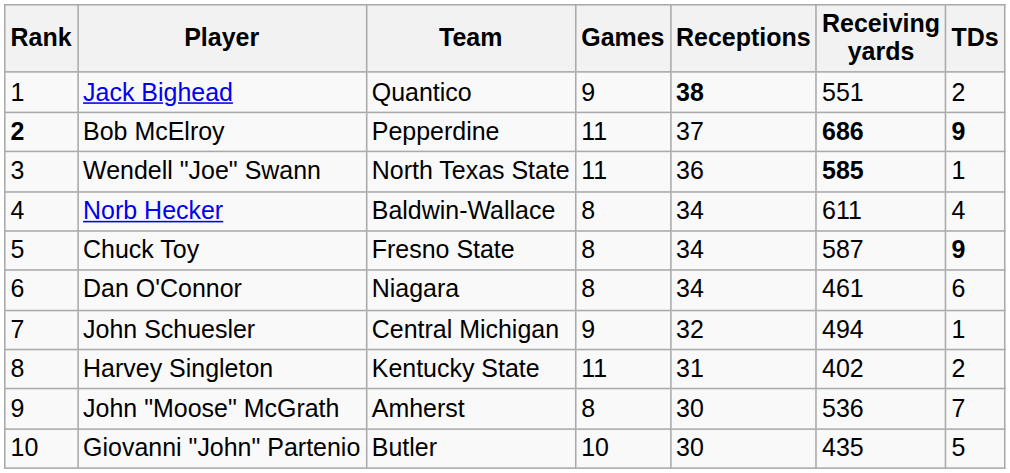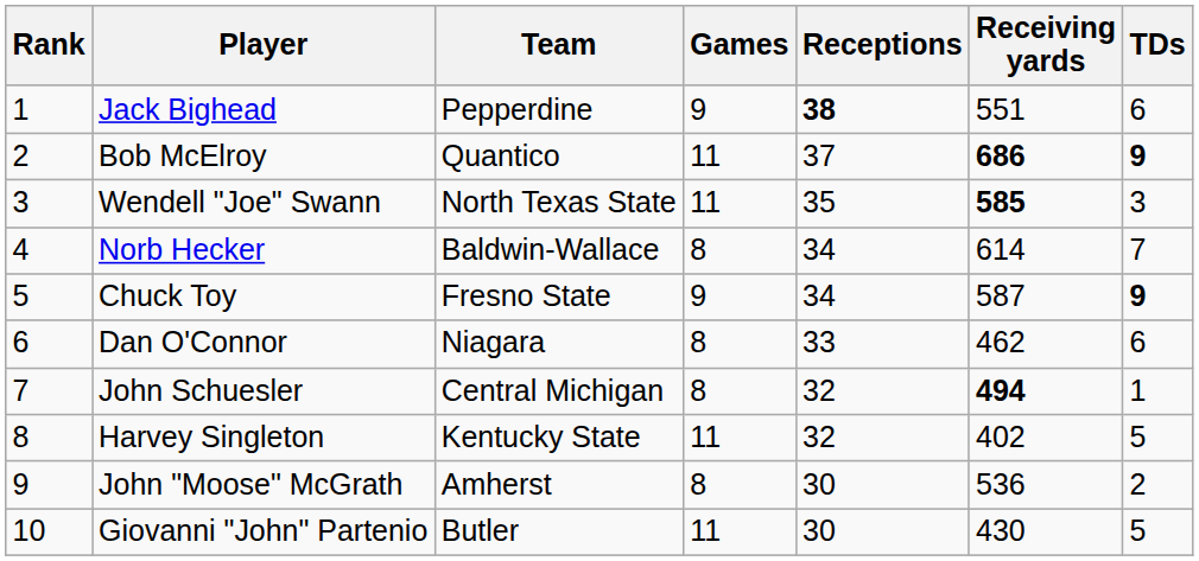 <table class="wikitable sortable">
 <tr>
 <th>Rank</th>
 <th>Player</th>
 <th>Team</th>
 <th>Games</th>
 <th>Receptions</th>
 <th>Receiving<br>yards</th>
 <th>TDs</th>
 </tr>
 <tr>
 <td>1</td>
 <td><a href='#'>Jack Bighead</a></td>
-<td>Quantico</td>
+<td>Pepperdine</td>
 <td>9</td>
 <td><strong>38</strong></td>
 <td>551</td>
-<td>2</td>
+<td>6</td>
 </tr>
 <tr>
-<td><strong>2</strong></td>
+<td>2</td>
 <td>Bob McElroy</td>
-<td>Pepperdine</td>
+<td>Quantico</td>
 <td>11</td>
 <td>37</td>
 <td><strong>686</strong></td>
 <td><strong>9</strong></td>
 </tr>
 <tr>
 <td>3</td>
 <td>Wendell "Joe" Swann</td>
 <td>North Texas State</td>
 <td>11</td>
-<td>36</td>
+<td>35</td>
 <td><strong>585</strong></td>
-<td>1</td>
+<td>3</td>
 </tr>
 <tr>
 <td>4</td>
 <td><a href='#'>Norb Hecker</a></td>
 <td>Baldwin-Wallace</td>
 <td>8</td>
 <td>34</td>
-<td>611</td>
-<td>4</td>
+<td>614</td>
+<td>7</td>
 </tr>
 <tr>
 <td>5</td>
 <td>Chuck Toy</td>
 <td>Fresno State</td>
-<td>8</td>
+<td>9</td>
 <td>34</td>
 <td>587</td>
 <td><strong>9</strong></td>
 </tr>
 <tr>
 <td>6</td>
 <td>Dan O'Connor</td>
 <td>Niagara</td>
 <td>8</td>
-<td>34</td>
-<td>461</td>
+<td>33</td>
+<td>462</td>
 <td>6</td>
 </tr>
 <tr>
 <td>7</td>
 <td>John Schuesler</td>
 <td>Central Michigan</td>
-<td>9</td>
+<td>8</td>
 <td>32</td>
-<td>494</td>
+<td><strong>494</strong></td>
 <td>1</td>
 </tr>
 <tr>
 <td>8</td>
 <td>Harvey Singleton</td>
 <td>Kentucky State</td>
 <td>11</td>
-<td>31</td>
+<td>32</td>
 <td>402</td>
-<td>2</td>
+<td>5</td>
 </tr>
 <tr>
 <td>9</td>
 <td>John "Moose" McGrath</td>
 <td>Amherst</td>
 <td>8</td>
 <td>30</td>
 <td>536</td>
-<td>7</td>
+<td>2</td>
 </tr>
 <tr>
 <td>10</td>
 <td>Giovanni "John" Partenio</td>
 <td>Butler</td>
-<td>10</td>
+<td>11</td>
 <td>30</td>
-<td>435</td>
+<td>430</td>
 <td>5</td>
 </tr>
 </table>
